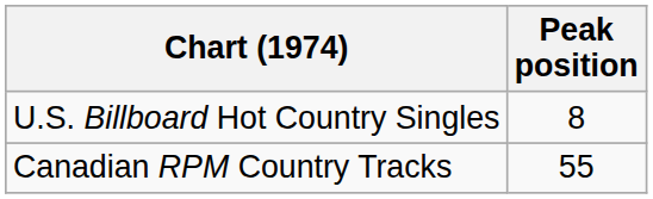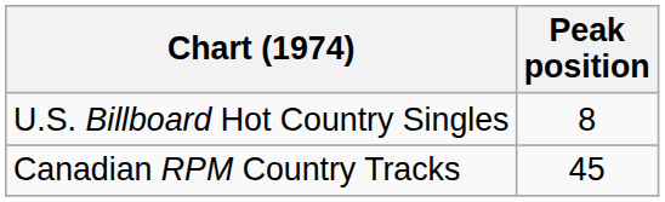 <table class="wikitable sortable">
 <tr>
 <th align="left">Chart (1974)</th>
 <th align="center">Peak<br>position</th>
 </tr>
 <tr>
 <td align="left">U.S. <em>Billboard</em> Hot Country Singles</td>
 <td align="center">8</td>
 </tr>
 <tr>
 <td align="left">Canadian <em>RPM</em> Country Tracks</td>
-<td align="center">55</td>
+<td align="center">45</td>
 </tr>
 </table>
